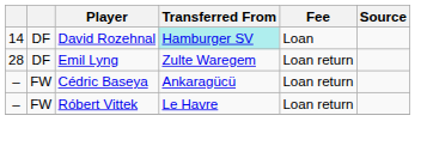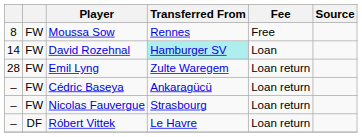 <table class="wikitable plainrowheaders sortable" style="font-size:95%">
 <tr>
 <th></th>
 <th></th>
 <th>Player</th>
 <th>Transferred From</th>
 <th>Fee</th>
 <th>Source</th>
 </tr>
 <tr>
+<td align=center>8</td>
+<td align=center>FW</td>
+<td> <a href='#'>Moussa Sow</a></td>
+<td> <a href='#'>Rennes</a></td>
+<td>Free</td>
+<td></td>
+</tr>
+<tr>
 <td align=center>14</td>
-<td align=center>DF</td>
+<td align=center>FW</td>
 <td> <a href='#'>David Rozehnal</a></td>
 <td style="background: paleturquoise;"> <a href='#'>Hamburger SV</a></td>
 <td>Loan</td>
 <td></td>
 </tr>
 <tr>
 <td align=center>28</td>
-<td align=center>DF</td>
+<td align=center>FW</td>
 <td> <a href='#'>Emil Lyng</a></td>
 <td> <a href='#'>Zulte Waregem</a></td>
 <td>Loan return</td>
 <td></td>
 </tr>
 <tr>
 <td align=center>–</td>
 <td align=center>FW</td>
 <td> <a href='#'>Cédric Baseya</a></td>
 <td> <a href='#'>Ankaragücü</a></td>
 <td>Loan return</td>
 <td></td>
 </tr>
 <tr>
 <td align=center>–</td>
 <td align=center>FW</td>
+<td> <a href='#'>Nicolas Fauvergue</a></td>
+<td> <a href='#'>Strasbourg</a></td>
+<td>Loan return</td>
+<td></td>
+</tr>
+<tr>
+<td align=center>–</td>
+<td align=center>DF</td>
 <td> <a href='#'>Róbert Vittek</a></td>
 <td> <a href='#'>Le Havre</a></td>
 <td>Loan return</td>
 <td></td>
 </tr>
 <tr>
 </tr>
 </table>
